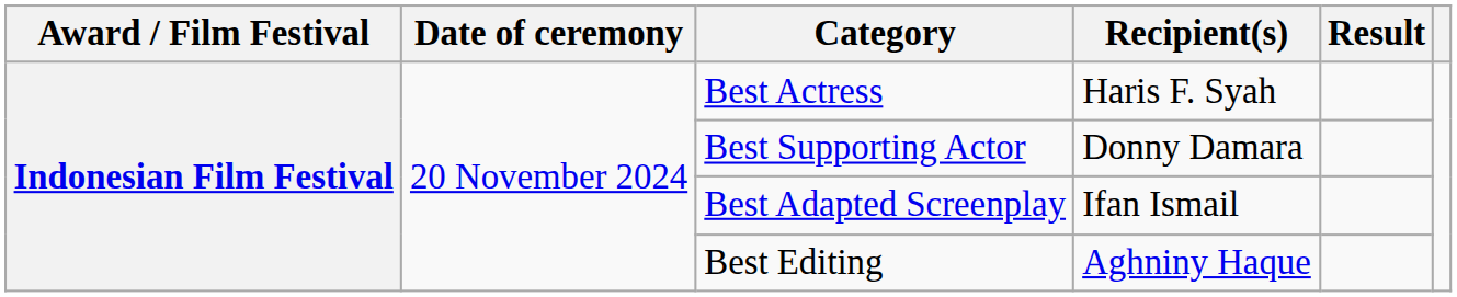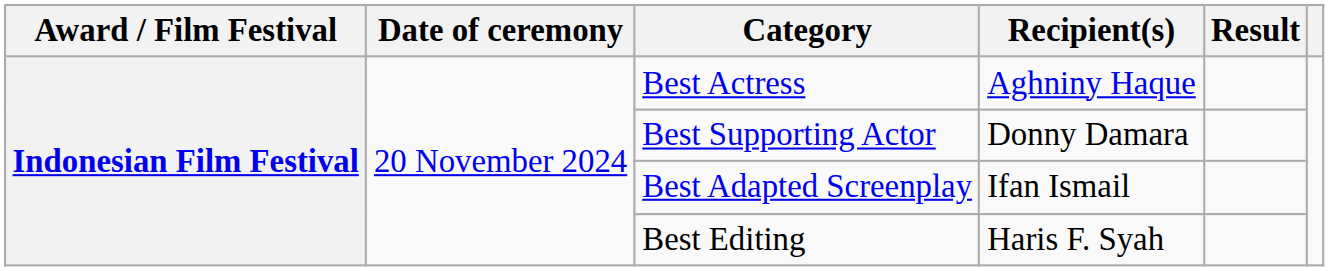 <table class="wikitable sortable plainrowheaders">
 <tr>
 <th scope="col">Award / Film Festival</th>
 <th scope="col">Date of ceremony</th>
 <th scope="col">Category</th>
 <th scope="col">Recipient(s)</th>
 <th scope="col">Result</th>
 <th scope="col" class="unsortable"></th>
 </tr>
 <tr>
 <th scope="row" rowspan="4"><a href='#'>Indonesian Film Festival</a></th>
 <td rowspan="4"><a href='#'>20 November 2024</a></td>
 <td><a href='#'>Best Actress</a></td>
-<td>Haris F. Syah</td>
+<td><a href='#'>Aghniny Haque</a></td>
 <td></td>
 <td align="center" rowspan="4"></td>
 </tr>
 <tr>
 <td><a href='#'>Best Supporting Actor</a></td>
 <td>Donny Damara</td>
 <td></td>
 </tr>
 <tr>
 <td><a href='#'>Best Adapted Screenplay</a></td>
 <td>Ifan Ismail</td>
 <td></td>
 </tr>
 <tr>
 <td>Best Editing</td>
-<td><a href='#'>Aghniny Haque</a></td>
+<td>Haris F. Syah</td>
 <td></td>
 </tr>
 </table>
